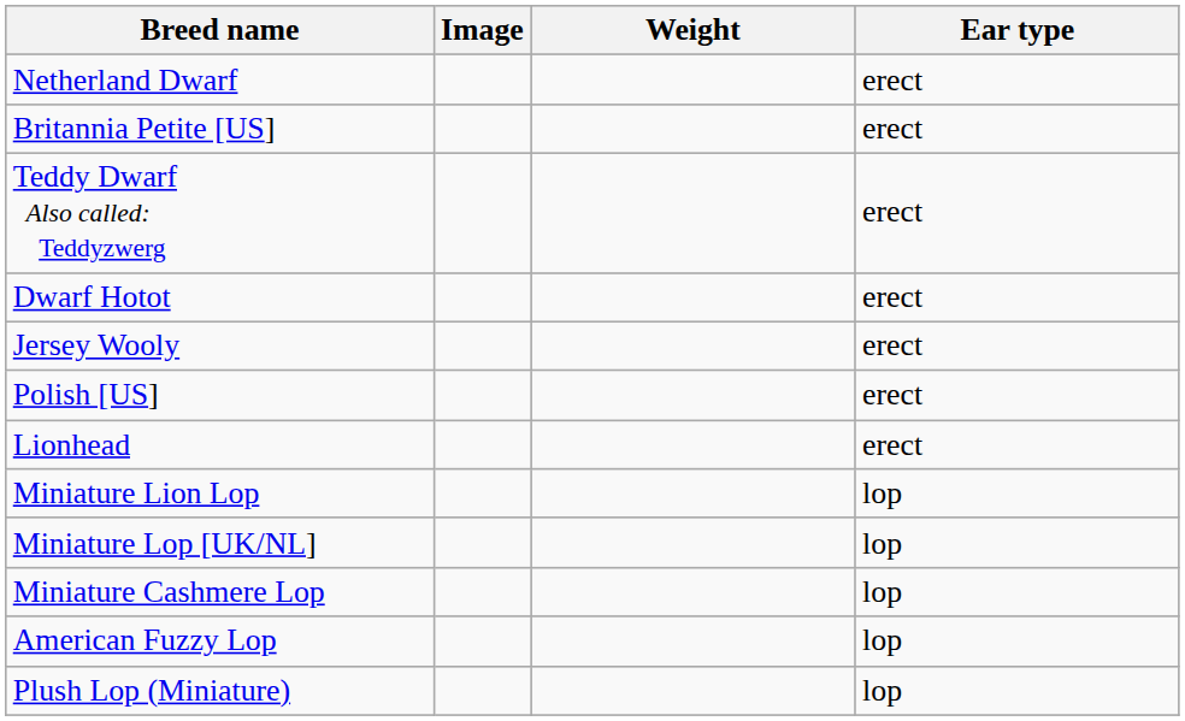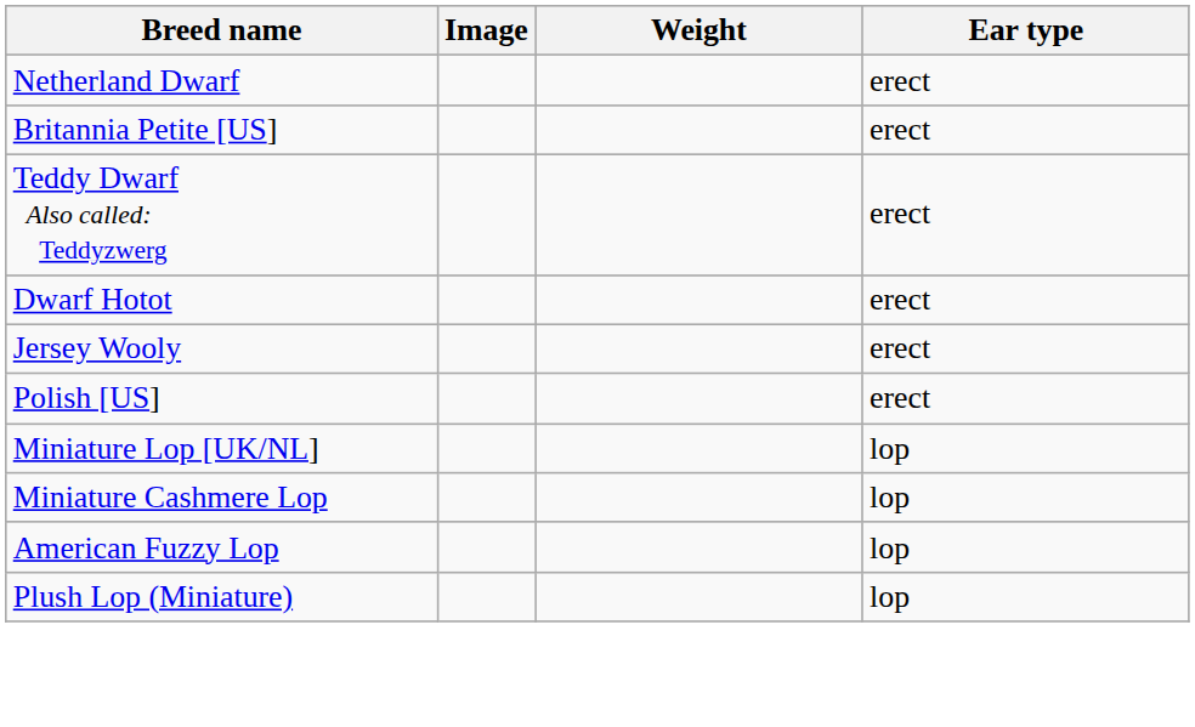 <table class="wikitable sortable">
 <tr>
 <th style="width: 160pt;">Breed name</th>
 <th class="unsortable">Image</th>
 <th style="width: 120pt;"  data-sort-type="number">Weight</th>
 <th style="width: 120pt;">Ear type</th>
 </tr>
 <tr>
 <td><a href='#'>Netherland Dwarf</a></td>
 <td></td>
 <td></td>
 <td>erect</td>
 </tr>
 <tr>
 <td><a href='#'>Britannia Petite [US</a>]</td>
 <td></td>
 <td></td>
 <td>erect</td>
 </tr>
 <tr>
 <td><a href='#'>Teddy Dwarf</a><br><small>  <em>Also called:</em><br>    <a href='#'>Teddyzwerg</a></small></td>
 <td></td>
 <td></td>
 <td>erect</td>
 </tr>
 <tr>
 <td><a href='#'>Dwarf Hotot</a></td>
 <td></td>
 <td></td>
 <td>erect</td>
 </tr>
 <tr>
 <td><a href='#'>Jersey Wooly</a></td>
 <td></td>
 <td></td>
 <td>erect</td>
 </tr>
 <tr>
 <td><a href='#'>Polish [US</a>]</td>
 <td></td>
 <td></td>
 <td>erect</td>
 </tr>
 <tr>
-<td><a href='#'>Lionhead</a></td>
-<td></td>
-<td></td>
-<td>erect</td>
-</tr>
-<tr>
-<td><a href='#'>Miniature Lion Lop</a></td>
-<td></td>
-<td></td>
-<td>lop</td>
-</tr>
-<tr>
 <td><a href='#'>Miniature Lop [UK/NL</a>]</td>
 <td></td>
 <td></td>
 <td>lop</td>
 </tr>
 <tr>
 <td><a href='#'>Miniature Cashmere Lop</a></td>
 <td></td>
 <td></td>
 <td>lop</td>
 </tr>
 <tr>
 <td><a href='#'>American Fuzzy Lop</a></td>
 <td></td>
 <td></td>
 <td>lop</td>
 </tr>
 <tr>
 <td><a href='#'>Plush Lop (Miniature)</a></td>
 <td></td>
 <td></td>
 <td>lop</td>
 </tr>
 </table>
